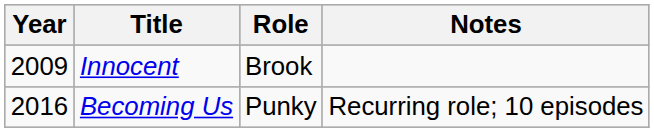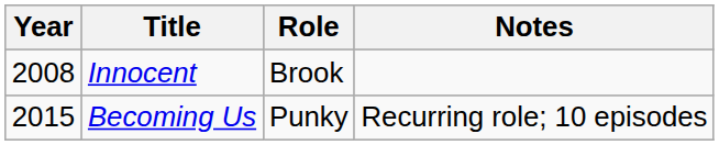 <table class="wikitable sortable">
 <tr>
 <th>Year</th>
 <th>Title</th>
 <th>Role</th>
 <th class="unsortable">Notes</th>
 </tr>
 <tr>
-<td>2009</td>
+<td>2008</td>
 <td><em><a href='#'>Innocent</a></em></td>
 <td>Brook</td>
 <td></td>
 </tr>
 <tr>
-<td>2016</td>
+<td>2015</td>
 <td><em><a href='#'>Becoming Us</a></em></td>
 <td>Punky</td>
 <td>Recurring role; 10 episodes</td>
 </tr>
 </table>
